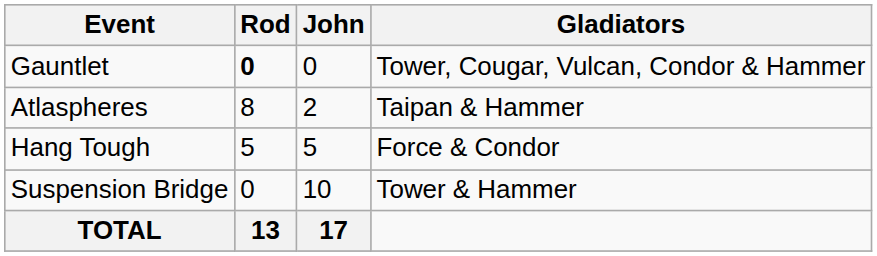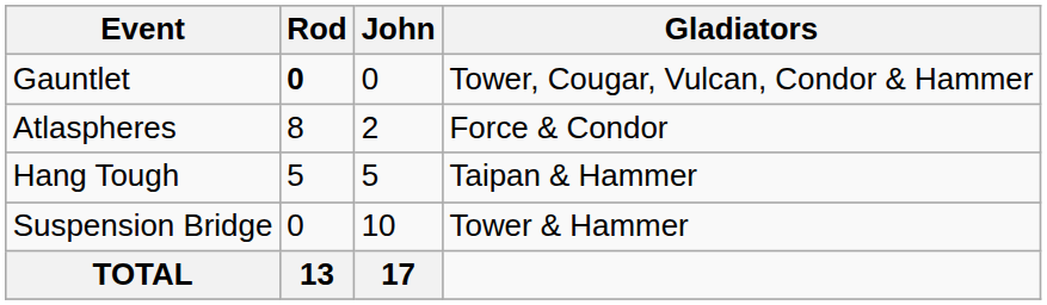 <table class="wikitable">
 <tr>
 <th>Event</th>
 <th>Rod</th>
 <th>John</th>
 <th>Gladiators</th>
 </tr>
 <tr>
 <td>Gauntlet</td>
 <td><strong>0</strong></td>
 <td>0</td>
 <td>Tower, Cougar, Vulcan, Condor & Hammer</td>
 </tr>
 <tr>
 <td>Atlaspheres</td>
 <td>8</td>
 <td>2</td>
-<td>Taipan & Hammer</td>
+<td>Force & Condor</td>
 </tr>
 <tr>
 <td>Hang Tough</td>
 <td>5</td>
 <td>5</td>
-<td>Force & Condor</td>
+<td>Taipan & Hammer</td>
 </tr>
 <tr>
 <td>Suspension Bridge</td>
 <td>0</td>
 <td>10</td>
 <td>Tower & Hammer</td>
 </tr>
 <tr>
 <th>TOTAL</th>
 <th>13</th>
 <th>17</th>
 </tr>
 </table>
